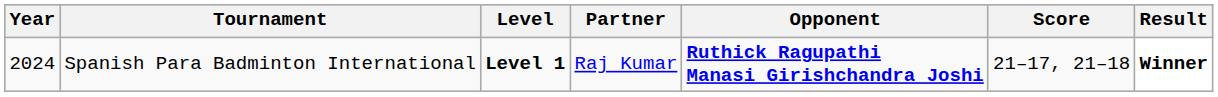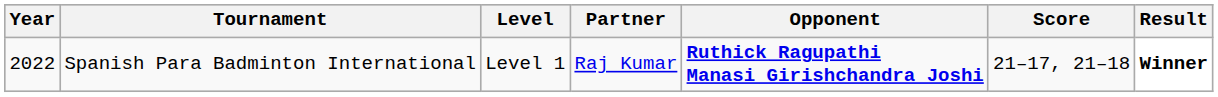 <table class="sortable wikitable" style="font-size: 90%;">
 <tr>
 <th>Year</th>
 <th>Tournament</th>
 <th>Level</th>
 <th>Partner</th>
 <th>Opponent</th>
 <th>Score</th>
 <th>Result</th>
 </tr>
 <tr>
-<td align="center">2024</td>
+<td align="center">2022</td>
 <td align="left">Spanish Para Badminton International</td>
-<td align="left"><strong>Level 1</strong></td>
+<td align="left">Level 1</td>
 <td> <a href='#'>Raj Kumar</a></td>
 <td align="left"><strong> <a href='#'>Ruthick Ragupathi</a><br> <a href='#'>Manasi Girishchandra Joshi</a></strong></td>
 <td align="left">21–17, 21–18</td>
 <td style="text-align:left; background:white"> <strong>Winner</strong></td>
 </tr>
 </table>
